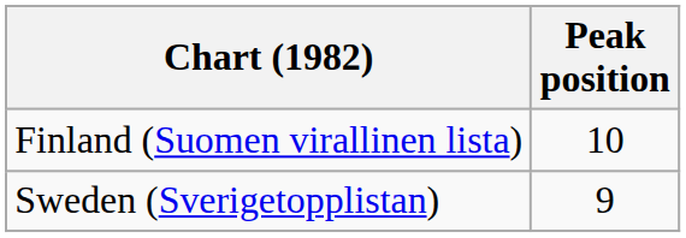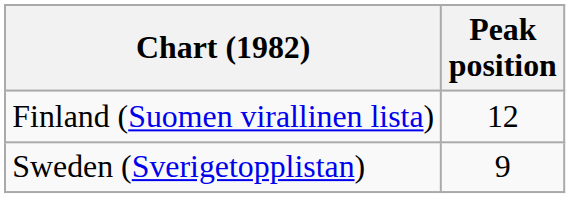 <table class="wikitable">
 <tr>
 <th>Chart (1982)</th>
 <th>Peak<br>position</th>
 </tr>
 <tr>
 <td>Finland (<a href='#'>Suomen virallinen lista</a>)</td>
-<td align="center">10</td>
+<td align="center">12</td>
 </tr>
 <tr>
 <td>Sweden (<a href='#'>Sverigetopplistan</a>)</td>
 <td align="center">9</td>
 </tr>
 </table>
